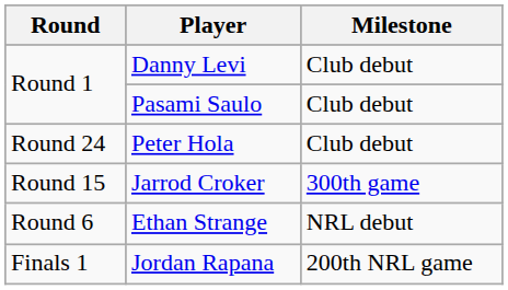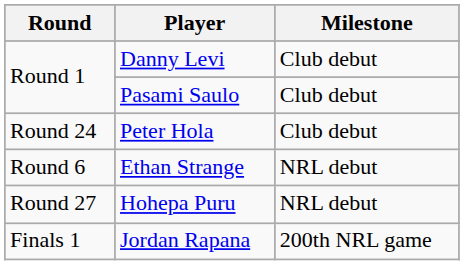 <table class="wikitable" style="font-size:80%; width:30%;">
 <tr>
 <th>Round</th>
 <th>Player</th>
 <th>Milestone</th>
 </tr>
 <tr>
 <td rowspan="2">Round 1</td>
 <td><a href='#'>Danny Levi</a></td>
 <td>Club debut</td>
 </tr>
 <tr>
 <td><a href='#'>Pasami Saulo</a></td>
 <td>Club debut</td>
 </tr>
 <tr>
 <td>Round 24</td>
 <td><a href='#'>Peter Hola</a></td>
 <td>Club debut</td>
 </tr>
 <tr>
-<td>Round 15</td>
-<td><a href='#'>Jarrod Croker</a></td>
-<td><a href='#'>300th game</a></td>
+<td>Round 6</td>
+<td><a href='#'>Ethan Strange</a></td>
+<td>NRL debut</td>
 </tr>
 <tr>
-<td>Round 6</td>
-<td><a href='#'>Ethan Strange</a></td>
+<td>Round 27</td>
+<td><a href='#'>Hohepa Puru</a></td>
 <td>NRL debut</td>
 </tr>
 <tr>
 <td>Finals 1</td>
 <td><a href='#'>Jordan Rapana</a></td>
 <td>200th NRL game</td>
 </tr>
 </table>
